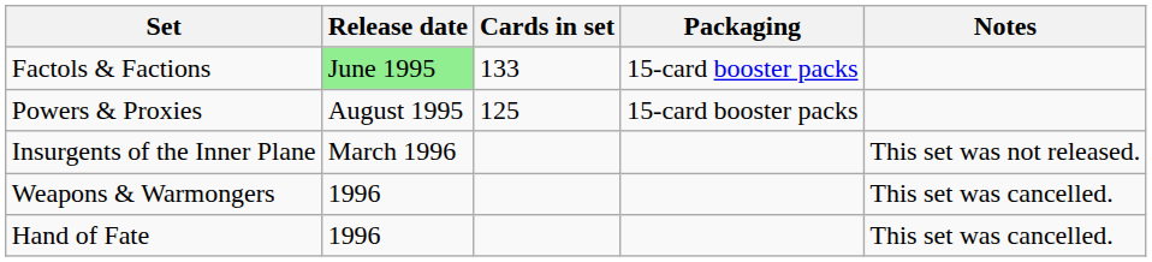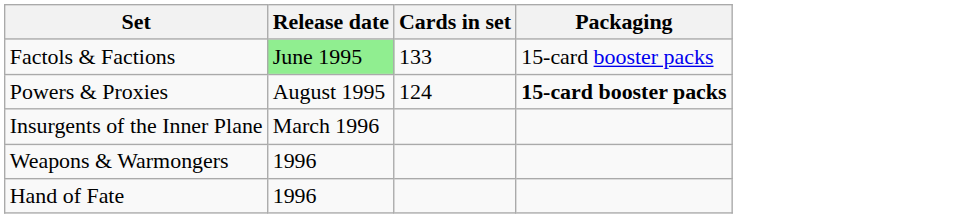 <table class="wikitable">
 <tr>
 <th>Set</th>
 <th>Release date</th>
 <th>Cards in set</th>
 <th>Packaging</th>
-<th>Notes</th>
 </tr>
 <tr>
 <td>Factols & Factions</td>
 <td style="background: lightgreen;">June 1995</td>
 <td>133</td>
 <td>15-card <a href='#'>booster packs</a></td>
-<td></td>
 </tr>
 <tr>
 <td>Powers & Proxies</td>
 <td>August 1995</td>
-<td>125</td>
-<td>15-card booster packs</td>
-<td></td>
+<td>124</td>
+<td><strong>15-card booster packs</strong></td>
 </tr>
 <tr>
 <td>Insurgents of the Inner Plane</td>
 <td>March 1996</td>
 <td></td>
 <td></td>
-<td>This set was not released.</td>
 </tr>
 <tr>
 <td>Weapons & Warmongers</td>
 <td>1996</td>
 <td></td>
 <td></td>
-<td>This set was cancelled.</td>
 </tr>
 <tr>
 <td>Hand of Fate</td>
 <td>1996</td>
 <td></td>
 <td></td>
-<td>This set was cancelled.</td>
 </tr>
 </table>
